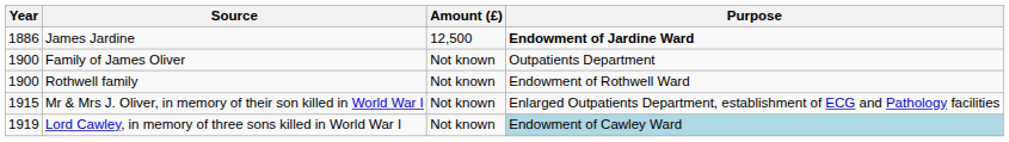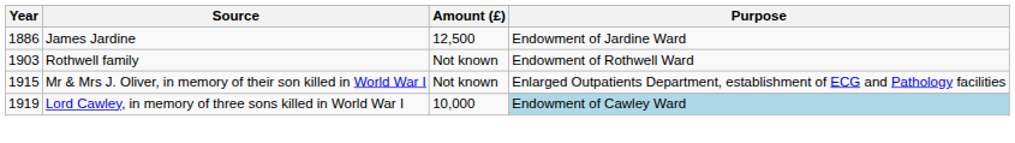 <table class="wikitable">
 <tr>
 <th>Year</th>
 <th>Source</th>
 <th>Amount (£)</th>
 <th>Purpose</th>
 </tr>
 <tr>
 <td>1886</td>
 <td>James Jardine</td>
 <td>12,500</td>
-<td><strong>Endowment of Jardine Ward</strong></td>
+<td>Endowment of Jardine Ward</td>
 </tr>
 <tr>
-<td>1900</td>
-<td>Family of James Oliver</td>
-<td>Not known</td>
-<td>Outpatients Department</td>
-</tr>
-<tr>
-<td>1900</td>
+<td>1903</td>
 <td>Rothwell family</td>
 <td>Not known</td>
 <td>Endowment of Rothwell Ward</td>
 </tr>
 <tr>
 <td>1915</td>
 <td>Mr & Mrs J. Oliver, in memory of their son killed in <a href='#'>World War I</a></td>
 <td>Not known</td>
 <td>Enlarged Outpatients Department, establishment of <a href='#'>ECG</a> and <a href='#'>Pathology</a> facilities</td>
 </tr>
 <tr>
 <td>1919</td>
 <td><a href='#'>Lord Cawley</a>, in memory of three sons killed in World War I</td>
-<td>Not known</td>
+<td>10,000</td>
 <td style="background: lightblue;">Endowment of Cawley Ward</td>
 </tr>
 </table>
